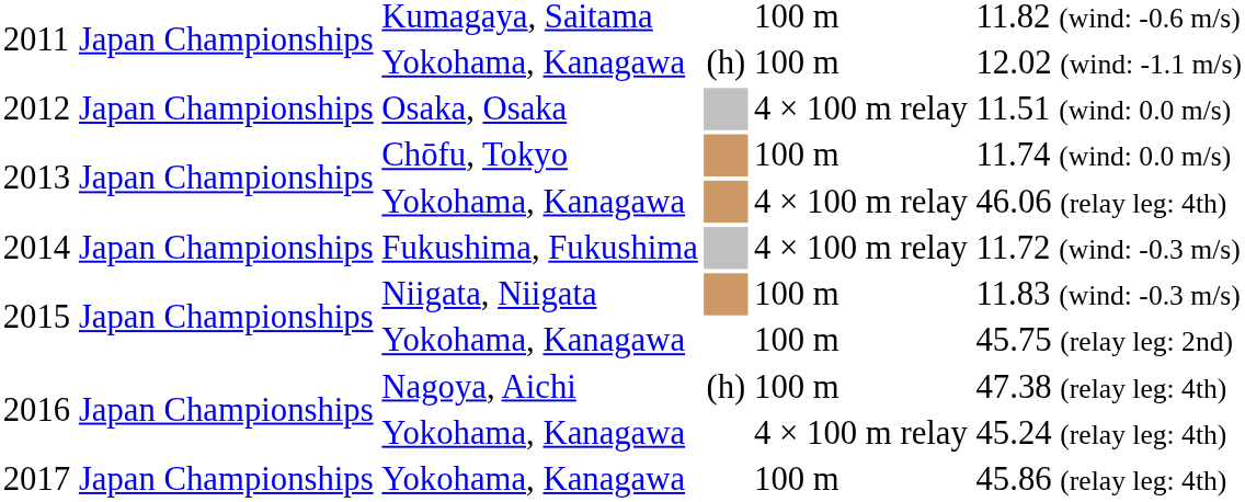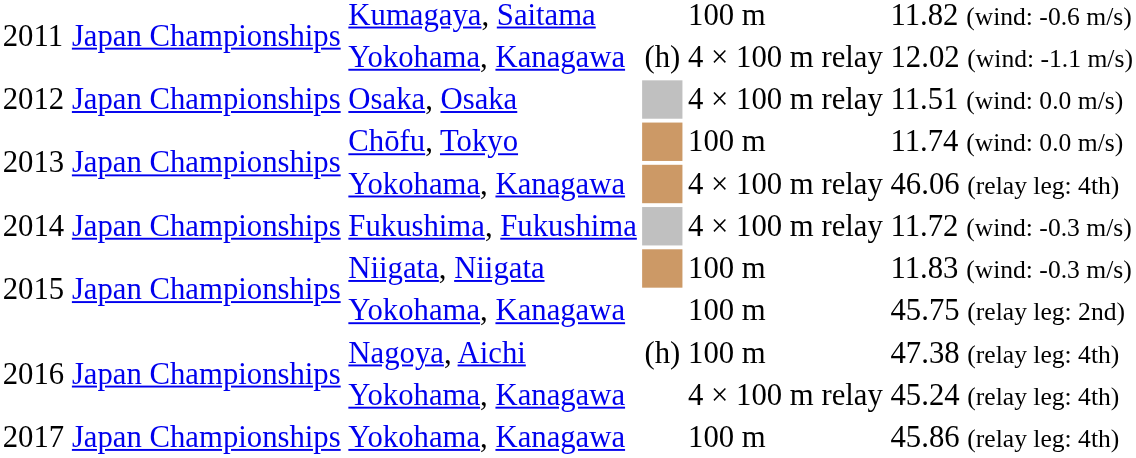 <table>
 <tr>
 <td rowspan=2>2011</td>
 <td rowspan=2><a href='#'>Japan Championships</a></td>
 <td><a href='#'>Kumagaya</a>, <a href='#'>Saitama</a></td>
 <td></td>
 <td>100 m</td>
 <td>11.82 <small>(wind: -0.6 m/s)</small></td>
 </tr>
 <tr>
 <td><a href='#'>Yokohama</a>, <a href='#'>Kanagawa</a></td>
 <td> (h)</td>
-<td>100 m</td>
+<td>4 × 100 m relay</td>
 <td>12.02 <small>(wind: -1.1 m/s)</small></td>
 </tr>
 <tr>
 <td>2012</td>
 <td><a href='#'>Japan Championships</a></td>
 <td><a href='#'>Osaka</a>, <a href='#'>Osaka</a></td>
 <td bgcolor="silver"></td>
 <td>4 × 100 m relay</td>
 <td>11.51 <small>(wind: 0.0 m/s)</small></td>
 </tr>
 <tr>
 <td rowspan=2>2013</td>
 <td rowspan=2><a href='#'>Japan Championships</a></td>
 <td><a href='#'>Chōfu</a>, <a href='#'>Tokyo</a></td>
 <td bgcolor=cc9966></td>
 <td>100 m</td>
 <td>11.74 <small>(wind: 0.0 m/s)</small></td>
 </tr>
 <tr>
 <td><a href='#'>Yokohama</a>, <a href='#'>Kanagawa</a></td>
 <td bgcolor=cc9966></td>
 <td>4 × 100 m relay</td>
 <td>46.06 <small>(relay leg: 4th)</small></td>
 </tr>
 <tr>
 <td>2014</td>
 <td><a href='#'>Japan Championships</a></td>
 <td><a href='#'>Fukushima</a>, <a href='#'>Fukushima</a></td>
 <td bgcolor="silver"></td>
 <td>4 × 100 m relay</td>
 <td>11.72 <small>(wind: -0.3 m/s)</small></td>
 </tr>
 <tr>
 <td rowspan=2>2015</td>
 <td rowspan=2><a href='#'>Japan Championships</a></td>
 <td><a href='#'>Niigata</a>, <a href='#'>Niigata</a></td>
 <td bgcolor=cc9966></td>
 <td>100 m</td>
 <td>11.83 <small>(wind: -0.3 m/s)</small></td>
 </tr>
 <tr>
 <td><a href='#'>Yokohama</a>, <a href='#'>Kanagawa</a></td>
 <td></td>
 <td>100 m</td>
 <td>45.75 <small>(relay leg: 2nd)</small></td>
 </tr>
 <tr>
 <td rowspan=2>2016</td>
 <td rowspan=2><a href='#'>Japan Championships</a></td>
 <td><a href='#'>Nagoya</a>, <a href='#'>Aichi</a></td>
 <td> (h)</td>
 <td>100 m</td>
 <td>47.38 <small>(relay leg: 4th)</small></td>
 </tr>
 <tr>
 <td><a href='#'>Yokohama</a>, <a href='#'>Kanagawa</a></td>
 <td></td>
 <td>4 × 100 m relay</td>
 <td>45.24 <small>(relay leg: 4th)</small></td>
 </tr>
 <tr>
 <td>2017</td>
 <td><a href='#'>Japan Championships</a></td>
 <td><a href='#'>Yokohama</a>, <a href='#'>Kanagawa</a></td>
 <td></td>
 <td>100 m</td>
 <td>45.86 <small>(relay leg: 4th)</small></td>
 </tr>
 <tr>
 </tr>
 </table>
